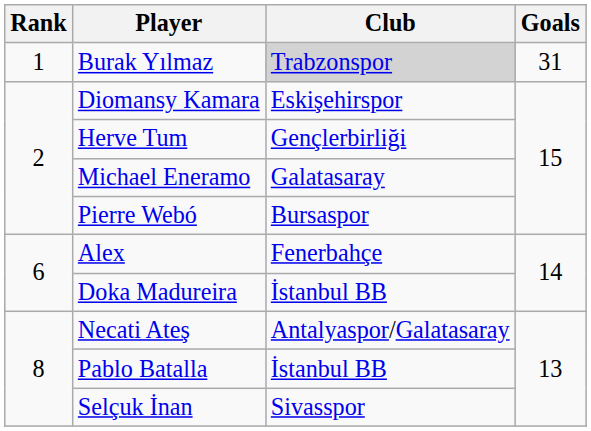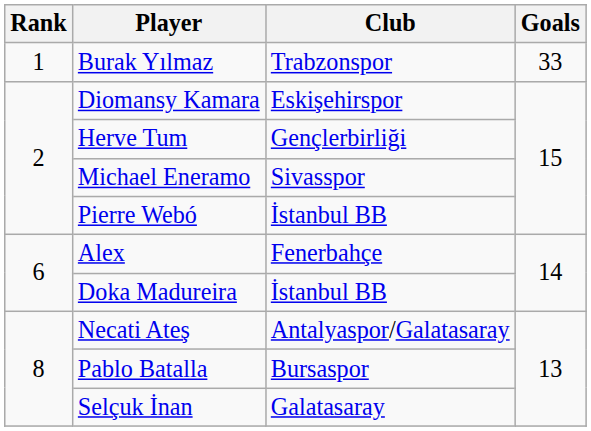 <table class="wikitable" style="text-align: left;">
 <tr>
 <th>Rank</th>
 <th>Player</th>
 <th>Club</th>
 <th>Goals</th>
 </tr>
 <tr>
 <td align=center>1</td>
 <td> <a href='#'>Burak Yılmaz</a></td>
-<td style="background: lightgrey;"><a href='#'>Trabzonspor</a></td>
-<td align=center>31</td>
+<td><a href='#'>Trabzonspor</a></td>
+<td align=center>33</td>
 </tr>
 <tr>
 <td rowspan=4 align=center>2</td>
 <td> <a href='#'>Diomansy Kamara</a></td>
 <td><a href='#'>Eskişehirspor</a></td>
 <td rowspan=4 align=center>15</td>
 </tr>
 <tr>
 <td> <a href='#'>Herve Tum</a></td>
 <td><a href='#'>Gençlerbirliği</a></td>
 </tr>
 <tr>
 <td> <a href='#'>Michael Eneramo</a></td>
-<td><a href='#'>Galatasaray</a></td>
+<td><a href='#'>Sivasspor</a></td>
 </tr>
 <tr>
 <td> <a href='#'>Pierre Webó</a></td>
-<td><a href='#'>Bursaspor</a></td>
+<td><a href='#'>İstanbul BB</a></td>
 </tr>
 <tr>
 <td rowspan=2 align=center>6</td>
 <td> <a href='#'>Alex</a></td>
 <td><a href='#'>Fenerbahçe</a></td>
 <td rowspan=2 align=center>14</td>
 </tr>
 <tr>
 <td> <a href='#'>Doka Madureira</a></td>
 <td><a href='#'>İstanbul BB</a></td>
 </tr>
 <tr>
 <td rowspan=3 align=center>8</td>
 <td> <a href='#'>Necati Ateş</a></td>
 <td><a href='#'>Antalyaspor</a>/<a href='#'>Galatasaray</a></td>
 <td rowspan=3 align=center>13</td>
 </tr>
 <tr>
 <td> <a href='#'>Pablo Batalla</a></td>
-<td><a href='#'>İstanbul BB</a></td>
+<td><a href='#'>Bursaspor</a></td>
 </tr>
 <tr>
 <td> <a href='#'>Selçuk İnan</a></td>
-<td><a href='#'>Sivasspor</a></td>
+<td><a href='#'>Galatasaray</a></td>
 </tr>
 </table>
